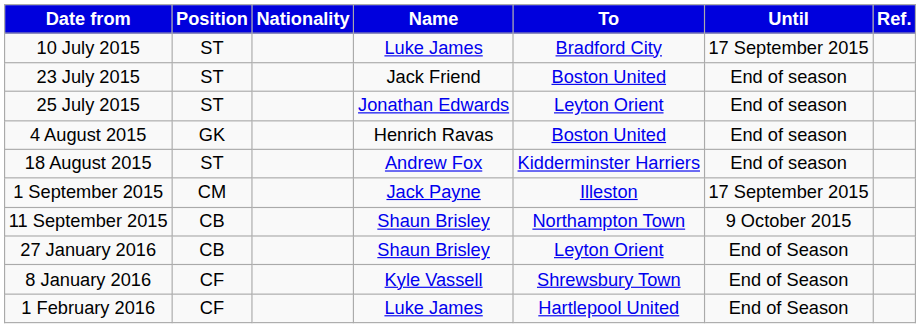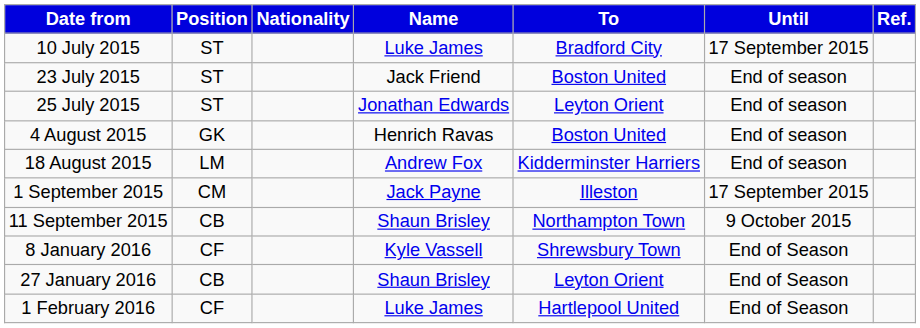 <table class="wikitable" style="text-align:center;">
 <tr>
 <th style="background:#0000DD; color:#FFFFFF;">Date from</th>
 <th style="background:#0000DD; color:#FFFFFF;">Position</th>
 <th style="background:#0000DD; color:#FFFFFF;">Nationality</th>
 <th style="background:#0000DD; color:#FFFFFF;">Name</th>
 <th style="background:#0000DD; color:#FFFFFF;">To</th>
 <th style="background:#0000DD; color:#FFFFFF;">Until</th>
 <th style="background:#0000DD; color:#FFFFFF;">Ref.</th>
 </tr>
 <tr>
 <td>10 July 2015</td>
 <td>ST</td>
 <td></td>
 <td><a href='#'>Luke James</a></td>
 <td><a href='#'>Bradford City</a></td>
 <td>17 September 2015</td>
 <td></td>
 </tr>
 <tr>
 <td>23 July 2015</td>
 <td>ST</td>
 <td></td>
 <td>Jack Friend</td>
 <td><a href='#'>Boston United</a></td>
 <td>End of season</td>
 <td></td>
 </tr>
 <tr>
 <td>25 July 2015</td>
 <td>ST</td>
 <td></td>
 <td><a href='#'>Jonathan Edwards</a></td>
 <td><a href='#'>Leyton Orient</a></td>
 <td>End of season</td>
 <td></td>
 </tr>
 <tr>
 <td>4 August 2015</td>
 <td>GK</td>
 <td></td>
 <td>Henrich Ravas</td>
 <td><a href='#'>Boston United</a></td>
 <td>End of season</td>
 <td></td>
 </tr>
 <tr>
 <td>18 August 2015</td>
-<td>ST</td>
+<td>LM</td>
 <td></td>
 <td><a href='#'>Andrew Fox</a></td>
 <td><a href='#'>Kidderminster Harriers</a></td>
 <td>End of season</td>
 <td></td>
 </tr>
 <tr>
 <td>1 September 2015</td>
 <td>CM</td>
 <td></td>
 <td><a href='#'>Jack Payne</a></td>
 <td><a href='#'>Illeston</a></td>
 <td>17 September 2015</td>
 <td></td>
 </tr>
 <tr>
 <td>11 September 2015</td>
 <td>CB</td>
 <td></td>
 <td><a href='#'>Shaun Brisley</a></td>
 <td><a href='#'>Northampton Town</a></td>
 <td>9 October 2015</td>
 <td></td>
 </tr>
 <tr>
+<td>8 January 2016</td>
+<td>CF</td>
+<td></td>
+<td><a href='#'>Kyle Vassell</a></td>
+<td><a href='#'>Shrewsbury Town</a></td>
+<td>End of Season</td>
+<td></td>
+</tr>
+<tr>
 <td>27 January 2016</td>
 <td>CB</td>
 <td></td>
 <td><a href='#'>Shaun Brisley</a></td>
 <td><a href='#'>Leyton Orient</a></td>
-<td>End of Season</td>
-<td></td>
-</tr>
-<tr>
-<td>8 January 2016</td>
-<td>CF</td>
-<td></td>
-<td><a href='#'>Kyle Vassell</a></td>
-<td><a href='#'>Shrewsbury Town</a></td>
 <td>End of Season</td>
 <td></td>
 </tr>
 <tr>
 <td>1 February 2016</td>
 <td>CF</td>
 <td></td>
 <td><a href='#'>Luke James</a></td>
 <td><a href='#'>Hartlepool United</a></td>
 <td>End of Season</td>
 <td></td>
 </tr>
 </table>
